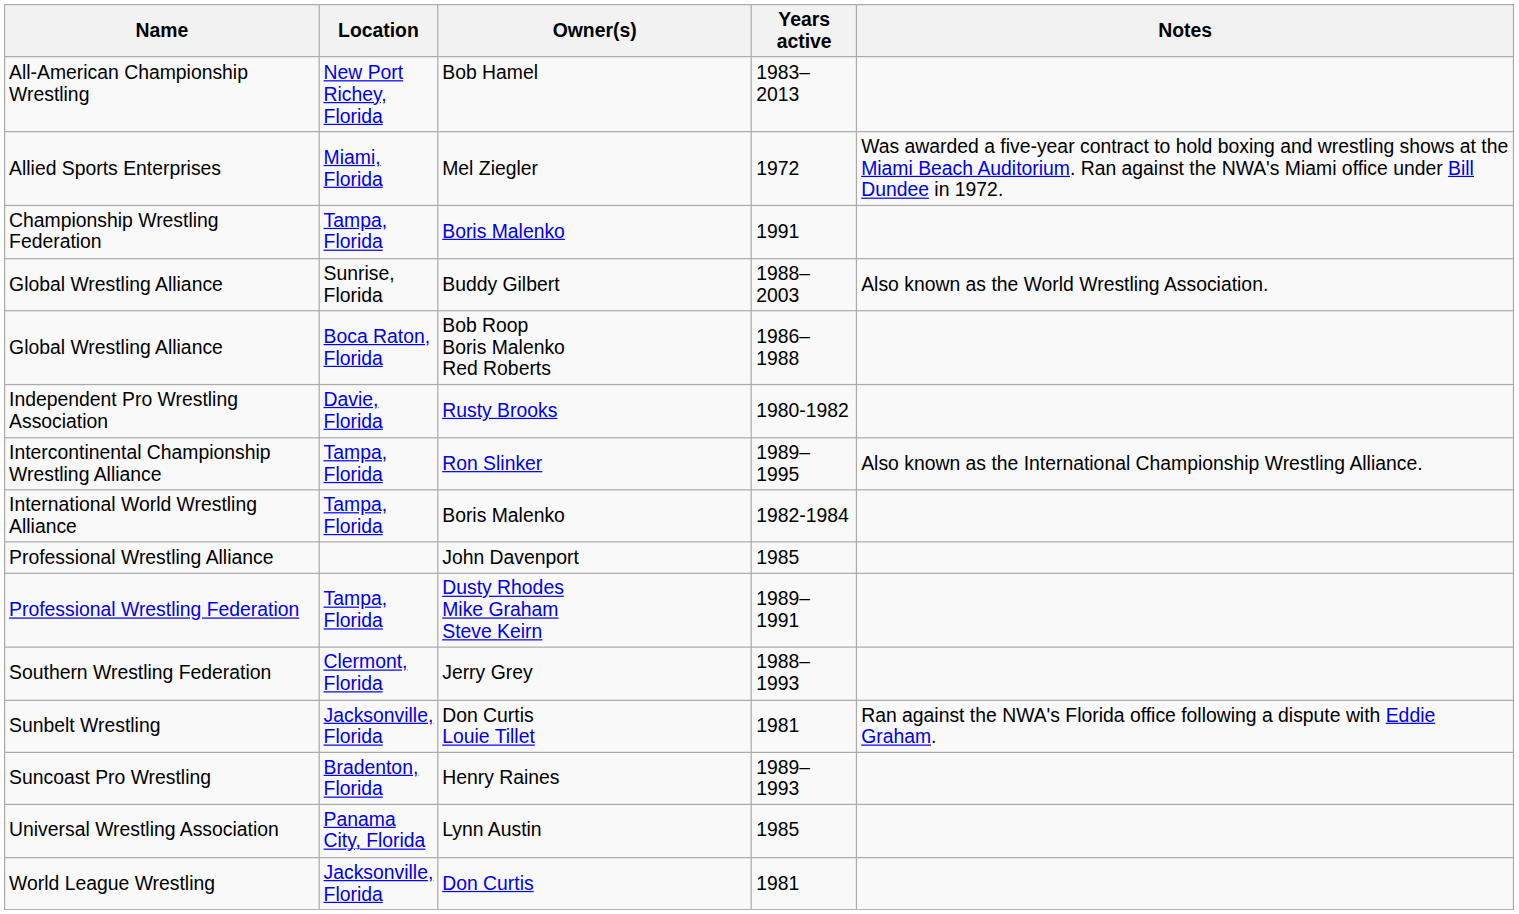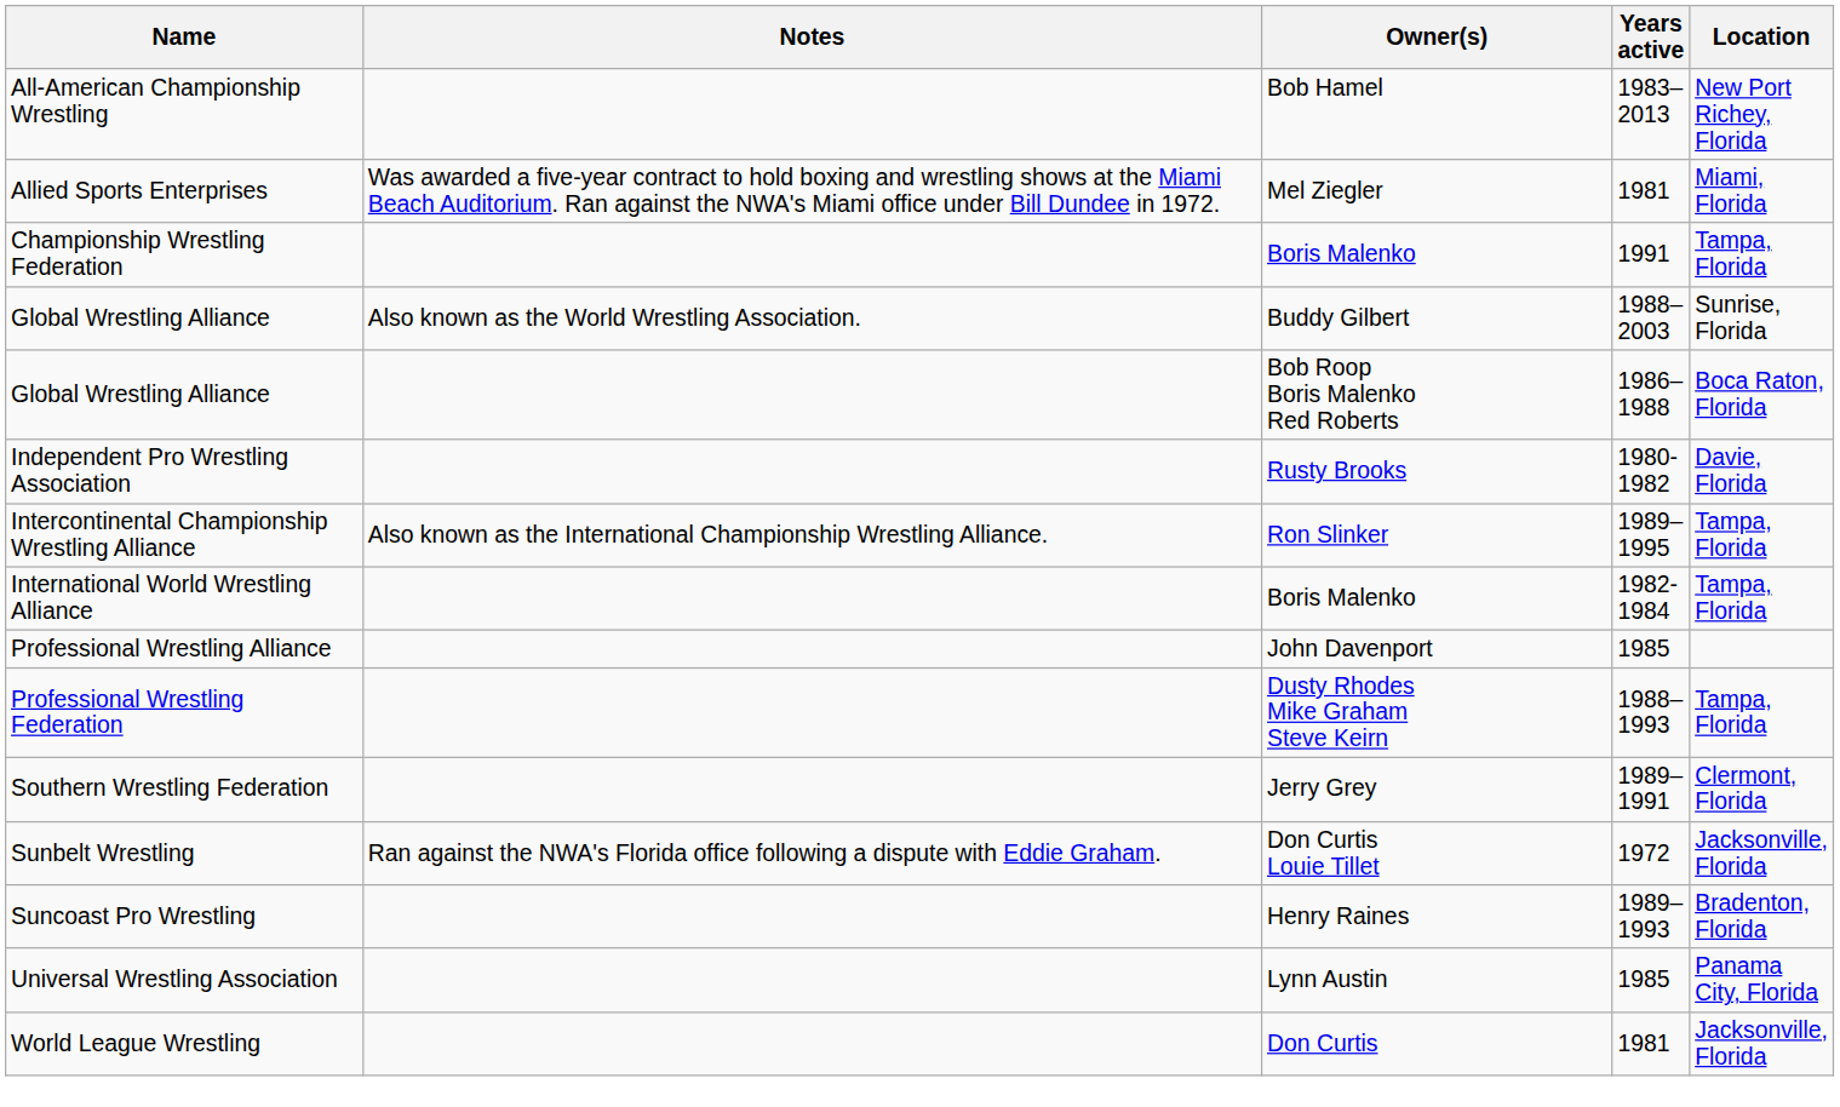 <table class=wikitable>
 <tr>
 <th width="21%">Name</th>
-<th width="7%">Location</th>
+<th width="55%">Notes</th>
 <th width="21%">Owner(s)</th>
 <th width="7%">Years active</th>
-<th width="55%">Notes</th>
+<th width="7%">Location</th>
 </tr>
 <tr valign="top">
 <td>All-American Championship Wrestling</td>
-<td><a href='#'>New Port Richey, Florida</a></td>
+<td></td>
 <td>Bob Hamel</td>
 <td>1983–2013</td>
-<td></td>
+<td><a href='#'>New Port Richey, Florida</a></td>
 </tr>
 <tr>
 <td>Allied Sports Enterprises</td>
+<td>Was awarded a five-year contract to hold boxing and wrestling shows at the <a href='#'>Miami Beach Auditorium</a>. Ran against the NWA's Miami office under <a href='#'>Bill Dundee</a> in 1972.</td>
+<td>Mel Ziegler</td>
+<td>1981</td>
 <td><a href='#'>Miami, Florida</a></td>
-<td>Mel Ziegler</td>
-<td>1972</td>
-<td>Was awarded a five-year contract to hold boxing and wrestling shows at the <a href='#'>Miami Beach Auditorium</a>. Ran against the NWA's Miami office under <a href='#'>Bill Dundee</a> in 1972.</td>
 </tr>
 <tr>
 <td>Championship Wrestling Federation</td>
-<td><a href='#'>Tampa, Florida</a></td>
+<td></td>
 <td><a href='#'>Boris Malenko</a></td>
 <td>1991</td>
-<td></td>
+<td><a href='#'>Tampa, Florida</a></td>
 </tr>
 <tr>
 <td>Global Wrestling Alliance</td>
-<td>Sunrise, Florida</td>
+<td>Also known as the World Wrestling Association.</td>
 <td>Buddy Gilbert</td>
 <td>1988–2003</td>
-<td>Also known as the World Wrestling Association.</td>
+<td>Sunrise, Florida</td>
 </tr>
 <tr>
 <td>Global Wrestling Alliance</td>
-<td><a href='#'>Boca Raton, Florida</a></td>
+<td></td>
 <td>Bob Roop<br>Boris Malenko<br>Red Roberts</td>
 <td>1986–1988</td>
-<td></td>
+<td><a href='#'>Boca Raton, Florida</a></td>
 </tr>
 <tr>
 <td>Independent Pro Wrestling Association</td>
-<td><a href='#'>Davie, Florida</a></td>
+<td></td>
 <td><a href='#'>Rusty Brooks</a></td>
 <td>1980-1982</td>
-<td></td>
+<td><a href='#'>Davie, Florida</a></td>
 </tr>
 <tr>
 <td>Intercontinental Championship Wrestling Alliance</td>
-<td><a href='#'>Tampa, Florida</a></td>
+<td>Also known as the International Championship Wrestling Alliance.</td>
 <td><a href='#'>Ron Slinker</a></td>
 <td>1989–1995</td>
-<td>Also known as the International Championship Wrestling Alliance.</td>
+<td><a href='#'>Tampa, Florida</a></td>
 </tr>
 <tr>
 <td>International World Wrestling Alliance</td>
-<td><a href='#'>Tampa, Florida</a></td>
+<td></td>
 <td>Boris Malenko</td>
 <td>1982-1984</td>
-<td></td>
+<td><a href='#'>Tampa, Florida</a></td>
 </tr>
 <tr>
 <td>Professional Wrestling Alliance</td>
 <td></td>
 <td>John Davenport</td>
 <td>1985</td>
 <td></td>
 </tr>
 <tr>
 <td><a href='#'>Professional Wrestling Federation</a></td>
+<td></td>
+<td><a href='#'>Dusty Rhodes</a><br><a href='#'>Mike Graham</a><br><a href='#'>Steve Keirn</a></td>
+<td>1988–1993</td>
 <td><a href='#'>Tampa, Florida</a></td>
-<td><a href='#'>Dusty Rhodes</a><br><a href='#'>Mike Graham</a><br><a href='#'>Steve Keirn</a></td>
-<td>1989–1991</td>
-<td></td>
 </tr>
 <tr>
 <td>Southern Wrestling Federation</td>
+<td></td>
+<td>Jerry Grey</td>
+<td>1989–1991</td>
 <td><a href='#'>Clermont, Florida</a></td>
-<td>Jerry Grey</td>
-<td>1988–1993</td>
-<td></td>
 </tr>
 <tr>
 <td>Sunbelt Wrestling</td>
+<td>Ran against the NWA's Florida office following a dispute with <a href='#'>Eddie Graham</a>.</td>
+<td>Don Curtis<br><a href='#'>Louie Tillet</a></td>
+<td>1972</td>
 <td><a href='#'>Jacksonville, Florida</a></td>
-<td>Don Curtis<br><a href='#'>Louie Tillet</a></td>
-<td>1981</td>
-<td>Ran against the NWA's Florida office following a dispute with <a href='#'>Eddie Graham</a>.</td>
 </tr>
 <tr>
 <td>Suncoast Pro Wrestling</td>
-<td><a href='#'>Bradenton, Florida</a></td>
+<td></td>
 <td>Henry Raines</td>
 <td>1989–1993</td>
-<td></td>
+<td><a href='#'>Bradenton, Florida</a></td>
 </tr>
 <tr>
 <td>Universal Wrestling Association</td>
-<td><a href='#'>Panama City, Florida</a></td>
+<td></td>
 <td>Lynn Austin</td>
 <td>1985</td>
-<td></td>
+<td><a href='#'>Panama City, Florida</a></td>
 </tr>
 <tr>
 <td>World League Wrestling</td>
-<td><a href='#'>Jacksonville, Florida</a></td>
+<td></td>
 <td><a href='#'>Don Curtis</a></td>
 <td>1981</td>
-<td></td>
+<td><a href='#'>Jacksonville, Florida</a></td>
 </tr>
 </table>
